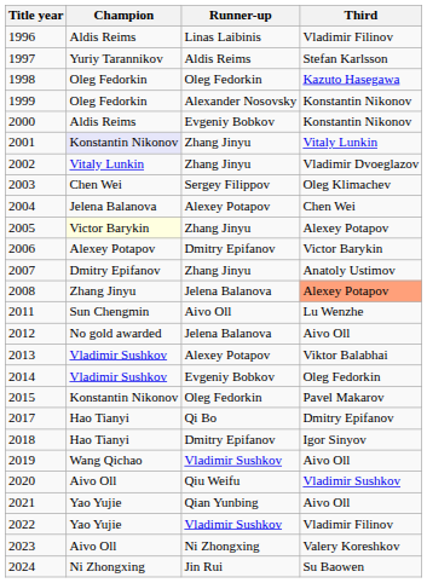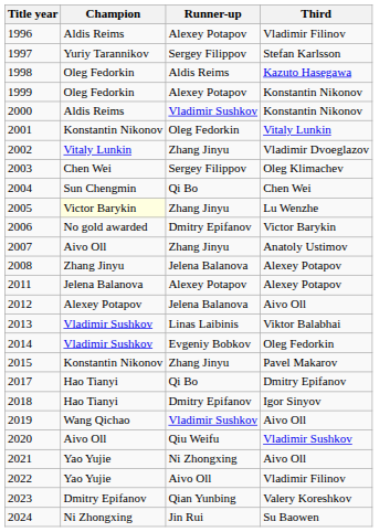 <table class="wikitable">
 <tr>
 <th>Title year</th>
 <th>Champion</th>
 <th>Runner-up</th>
 <th>Third</th>
 </tr>
 <tr>
 <td>1996</td>
 <td> Aldis Reims</td>
-<td> Linas Laibinis</td>
+<td> Alexey Potapov</td>
 <td> Vladimir Filinov</td>
 </tr>
 <tr>
 <td>1997</td>
 <td> Yuriy Tarannikov</td>
-<td> Aldis Reims</td>
+<td> Sergey Filippov</td>
 <td> Stefan Karlsson</td>
 </tr>
 <tr>
 <td>1998</td>
 <td> Oleg Fedorkin</td>
-<td> Oleg Fedorkin</td>
+<td> Aldis Reims</td>
 <td> <a href='#'>Kazuto Hasegawa</a></td>
 </tr>
 <tr>
 <td>1999</td>
 <td> Oleg Fedorkin</td>
-<td> Alexander Nosovsky</td>
+<td> Alexey Potapov</td>
 <td> Konstantin Nikonov</td>
 </tr>
 <tr>
 <td>2000</td>
 <td> Aldis Reims</td>
-<td> Evgeniy Bobkov</td>
+<td> <a href='#'>Vladimir Sushkov</a></td>
 <td> Konstantin Nikonov</td>
 </tr>
 <tr>
 <td>2001</td>
-<td style="background: lavender;"> Konstantin Nikonov</td>
-<td> Zhang Jinyu</td>
+<td> Konstantin Nikonov</td>
+<td> Oleg Fedorkin</td>
 <td> <a href='#'>Vitaly Lunkin</a></td>
 </tr>
 <tr>
 <td>2002</td>
 <td> <a href='#'>Vitaly Lunkin</a></td>
 <td> Zhang Jinyu</td>
 <td> Vladimir Dvoeglazov</td>
 </tr>
 <tr>
 <td>2003</td>
 <td> Chen Wei</td>
 <td> Sergey Filippov</td>
 <td> Oleg Klimachev</td>
 </tr>
 <tr>
 <td>2004</td>
-<td> Jelena Balanova</td>
-<td> Alexey Potapov</td>
+<td> Sun Chengmin</td>
+<td> Qi Bo</td>
 <td> Chen Wei</td>
 </tr>
 <tr>
 <td>2005</td>
 <td style="background: lightyellow;"> Victor Barykin</td>
 <td> Zhang Jinyu</td>
-<td> Alexey Potapov</td>
+<td> Lu Wenzhe</td>
 </tr>
 <tr>
 <td>2006</td>
-<td> Alexey Potapov</td>
+<td>No gold awarded</td>
 <td> Dmitry Epifanov</td>
 <td> Victor Barykin</td>
 </tr>
 <tr>
 <td>2007</td>
-<td> Dmitry Epifanov</td>
+<td> Aivo Oll</td>
 <td> Zhang Jinyu</td>
 <td> Anatoly Ustimov</td>
 </tr>
 <tr>
 <td>2008</td>
 <td> Zhang Jinyu</td>
 <td> Jelena Balanova</td>
-<td style="background: lightsalmon;"> Alexey Potapov</td>
+<td> Alexey Potapov</td>
 </tr>
 <tr>
 <td>2011</td>
-<td> Sun Chengmin</td>
-<td> Aivo Oll</td>
-<td> Lu Wenzhe</td>
+<td> Jelena Balanova</td>
+<td> Alexey Potapov</td>
+<td> Alexey Potapov</td>
 </tr>
 <tr>
 <td>2012</td>
-<td>No gold awarded</td>
+<td> Alexey Potapov</td>
 <td> Jelena Balanova</td>
 <td> Aivo Oll</td>
 </tr>
 <tr>
 <td>2013</td>
 <td> <a href='#'>Vladimir Sushkov</a></td>
-<td> Alexey Potapov</td>
+<td> Linas Laibinis</td>
 <td> Viktor Balabhai</td>
 </tr>
 <tr>
 <td>2014</td>
 <td> <a href='#'>Vladimir Sushkov</a></td>
 <td> Evgeniy Bobkov</td>
 <td> Oleg Fedorkin</td>
 </tr>
 <tr>
 <td>2015</td>
 <td> Konstantin Nikonov</td>
-<td> Oleg Fedorkin</td>
+<td> Zhang Jinyu</td>
 <td> Pavel Makarov</td>
 </tr>
 <tr>
 <td>2017</td>
 <td> Hao Tianyi</td>
 <td> Qi Bo</td>
 <td> Dmitry Epifanov</td>
 </tr>
 <tr>
 <td>2018</td>
 <td> Hao Tianyi</td>
 <td> Dmitry Epifanov</td>
 <td> Igor Sinyov</td>
 </tr>
 <tr>
 <td>2019</td>
 <td> Wang Qichao</td>
 <td> <a href='#'>Vladimir Sushkov</a></td>
 <td> Aivo Oll</td>
 </tr>
 <tr>
 <td>2020</td>
 <td> Aivo Oll</td>
 <td> Qiu Weifu</td>
 <td> <a href='#'>Vladimir Sushkov</a></td>
 </tr>
 <tr>
 <td>2021</td>
 <td> Yao Yujie</td>
-<td> Qian Yunbing</td>
+<td> Ni Zhongxing</td>
 <td> Aivo Oll</td>
 </tr>
 <tr>
 <td>2022</td>
 <td> Yao Yujie</td>
-<td> <a href='#'>Vladimir Sushkov</a></td>
+<td> Aivo Oll</td>
 <td> Vladimir Filinov</td>
 </tr>
 <tr>
 <td>2023</td>
-<td> Aivo Oll</td>
-<td> Ni Zhongxing</td>
+<td> Dmitry Epifanov</td>
+<td> Qian Yunbing</td>
 <td> Valery Koreshkov</td>
 </tr>
 <tr>
 <td>2024</td>
 <td> Ni Zhongxing</td>
 <td> Jin Rui</td>
 <td> Su Baowen</td>
 </tr>
 </table>
